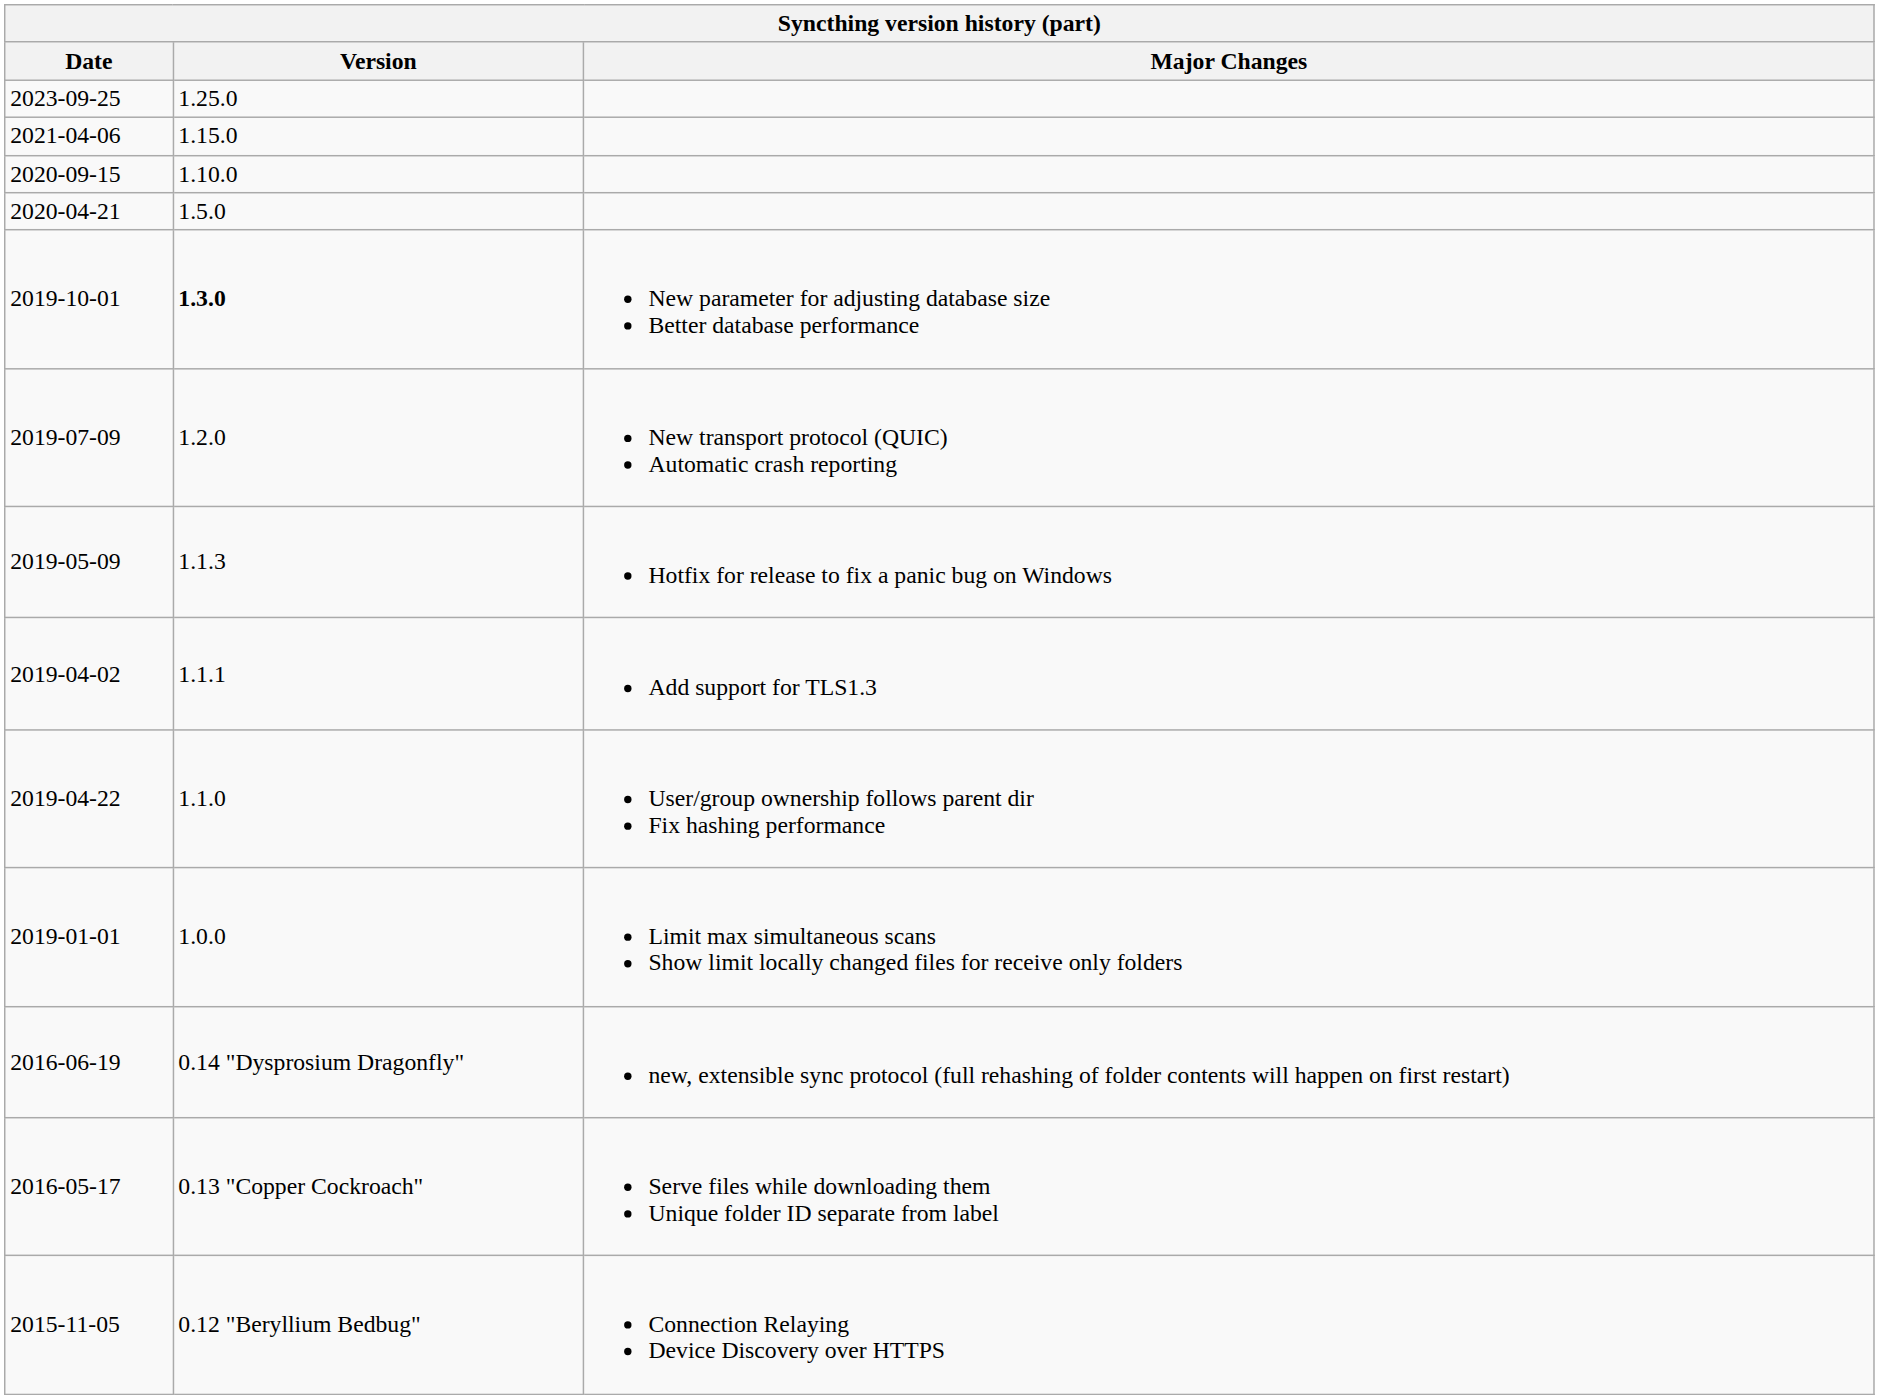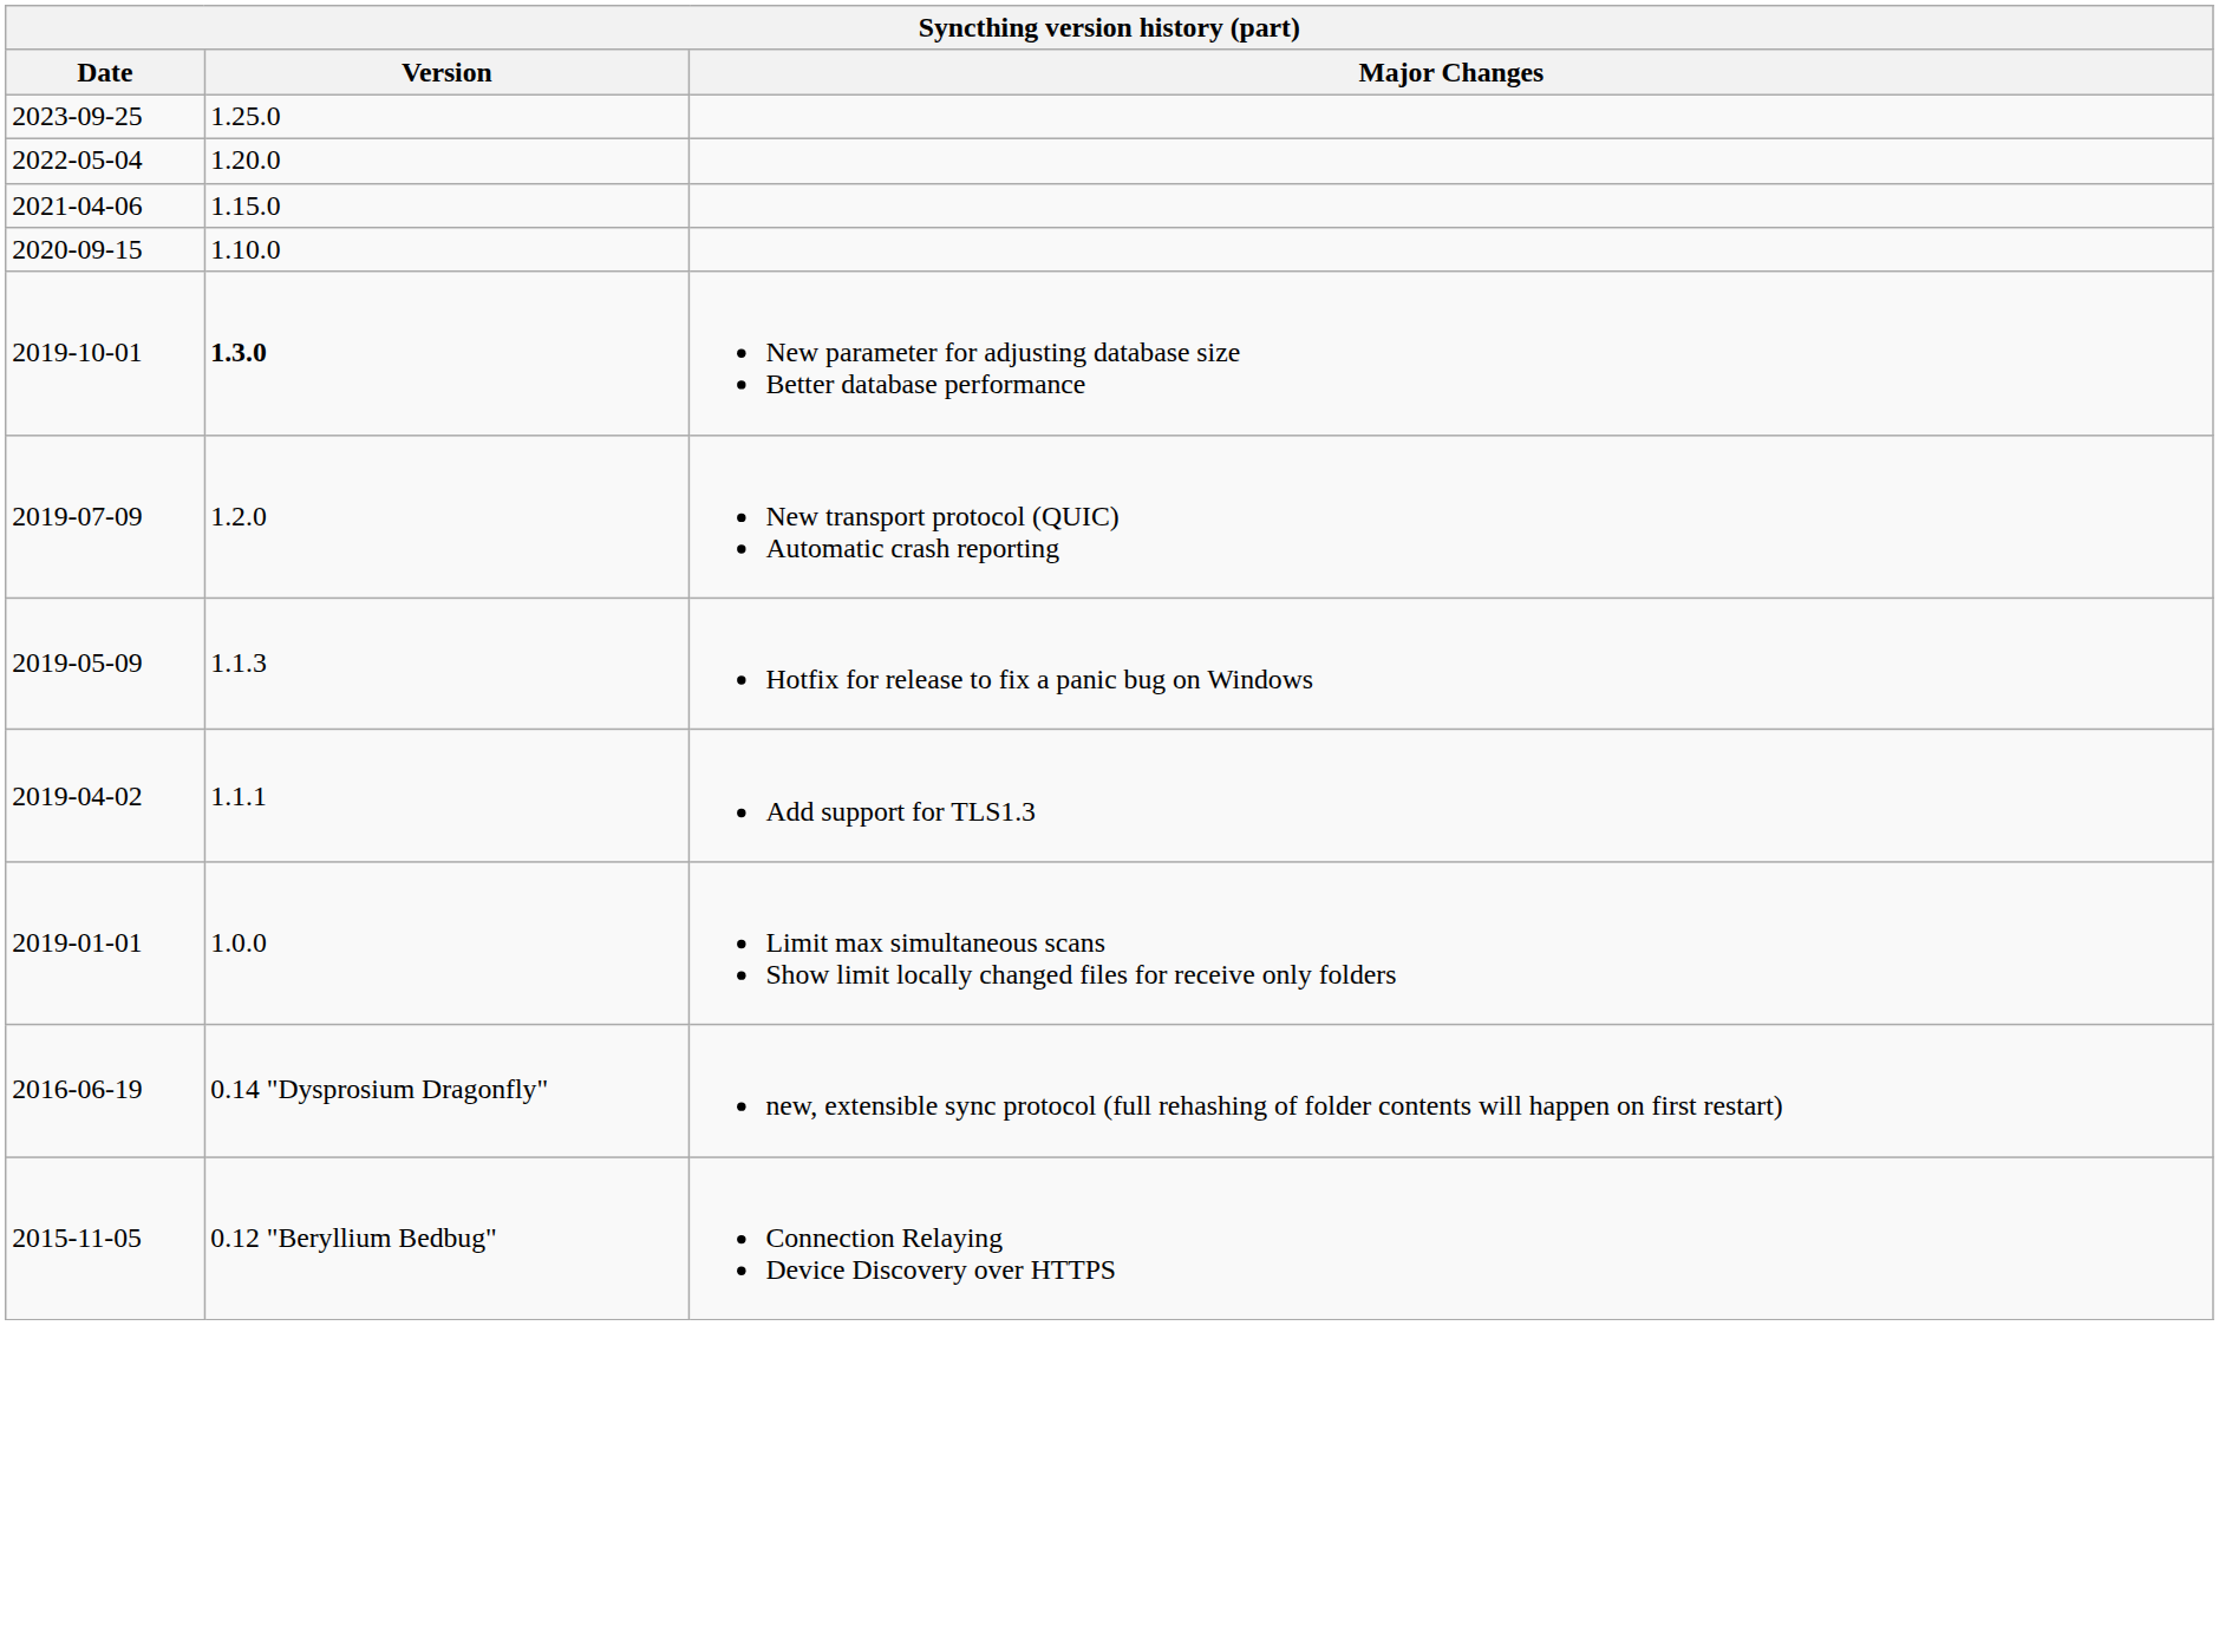 <table class="wikitable mw-collapsible mw-collapsed" style="width:100%">
 <tr>
 <th style="text-align:center;" colspan="3">Syncthing version history (part)</th>
 </tr>
 <tr>
 <th>Date</th>
 <th>Version</th>
 <th>Major Changes</th>
 </tr>
 <tr>
 <td>2023-09-25</td>
 <td>1.25.0</td>
 <td></td>
 </tr>
 <tr>
+<td>2022-05-04</td>
+<td>1.20.0</td>
+<td></td>
+</tr>
+<tr>
 <td>2021-04-06</td>
 <td>1.15.0</td>
 <td></td>
 </tr>
 <tr>
 <td>2020-09-15</td>
 <td>1.10.0</td>
-<td></td>
-</tr>
-<tr>
-<td>2020-04-21</td>
-<td>1.5.0</td>
 <td></td>
 </tr>
 <tr>
 <td>2019-10-01</td>
 <td><strong>1.3.0</strong></td>
 <td><br><ul><li>New parameter for adjusting database size</li><li>Better database performance</li></ul></td>
 </tr>
 <tr>
 <td>2019-07-09</td>
 <td>1.2.0</td>
 <td><br><ul><li>New transport protocol (QUIC)</li><li>Automatic crash reporting</li></ul></td>
 </tr>
 <tr>
 <td>2019-05-09</td>
 <td>1.1.3</td>
 <td><br><ul><li>Hotfix for release to fix a panic bug on Windows</li></ul></td>
 </tr>
 <tr>
 <td>2019-04-02</td>
 <td>1.1.1</td>
 <td><br><ul><li>Add support for TLS1.3</li></ul></td>
 </tr>
 <tr>
-<td>2019-04-22</td>
-<td>1.1.0</td>
-<td><br><ul><li>User/group ownership follows parent dir</li><li>Fix hashing performance</li></ul></td>
-</tr>
-<tr>
 <td>2019-01-01</td>
 <td>1.0.0</td>
 <td><br><ul><li>Limit max simultaneous scans</li><li>Show limit locally changed files for receive only folders</li></ul></td>
 </tr>
 <tr>
 <td>2016-06-19</td>
 <td>0.14 "Dysprosium Dragonfly"</td>
 <td><br><ul><li>new, extensible sync protocol (full rehashing of folder contents will happen on first restart)</li></ul></td>
 </tr>
 <tr>
-<td>2016-05-17</td>
-<td>0.13 "Copper Cockroach"</td>
-<td><br><ul><li>Serve files while downloading them</li><li>Unique folder ID separate from label</li></ul></td>
-</tr>
-<tr>
 <td>2015-11-05</td>
 <td>0.12 "Beryllium Bedbug"</td>
 <td><br><ul><li>Connection Relaying</li><li>Device Discovery over HTTPS</li></ul></td>
 </tr>
 </table>
